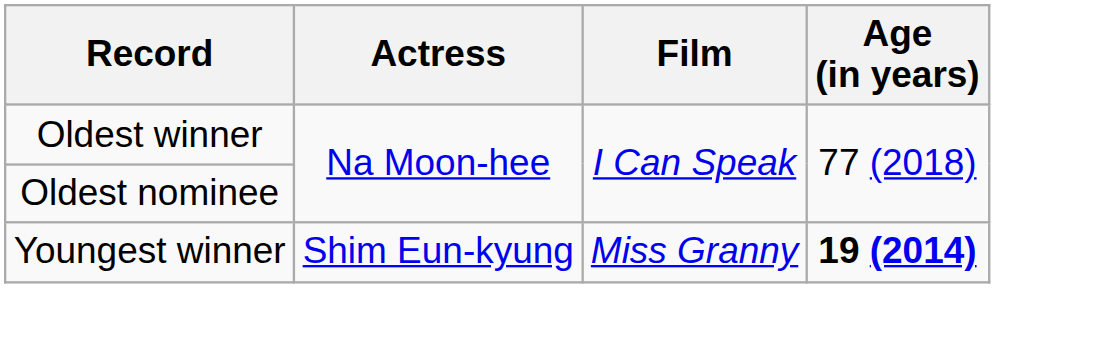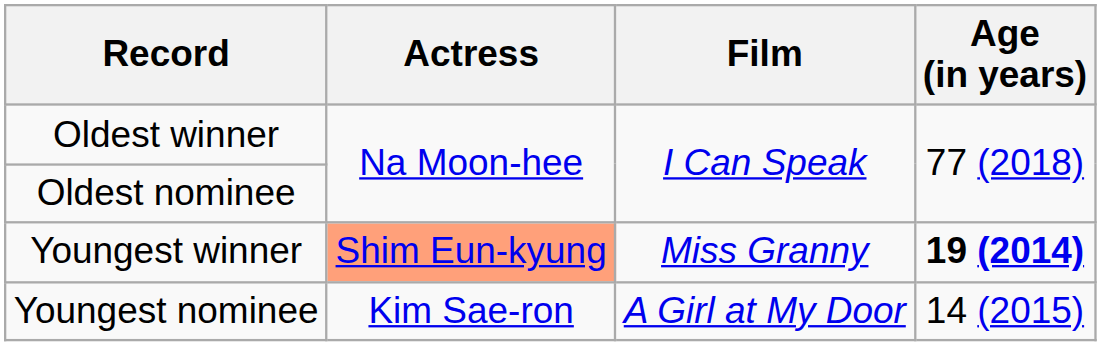 <table class="wikitable sortable plainrowheaders" style="text-align:center;">
 <tr>
 <th scope="col">Record</th>
 <th scope="col">Actress</th>
 <th scope="col">Film</th>
 <th scope="col">Age<br>(in years)</th>
 </tr>
 <tr>
 <td>Oldest winner</td>
 <td rowspan="2"><a href='#'>Na Moon-hee</a></td>
 <td rowspan="2"><em><a href='#'>I Can Speak</a></em></td>
 <td rowspan="2">77 <a href='#'>(2018)</a></td>
 </tr>
 <tr>
 <td>Oldest nominee</td>
 </tr>
 <tr>
 <td>Youngest winner</td>
-<td><a href='#'>Shim Eun-kyung</a></td>
+<td style="background: lightsalmon;"><a href='#'>Shim Eun-kyung</a></td>
 <td><em><a href='#'>Miss Granny</a></em></td>
 <td><strong>19 <a href='#'>(2014)</a></strong></td>
 </tr>
+<tr>
+<td>Youngest nominee</td>
+<td><a href='#'>Kim Sae-ron</a></td>
+<td><em><a href='#'>A Girl at My Door</a></em></td>
+<td>14 <a href='#'>(2015)</a></td>
+</tr>
 </table>
